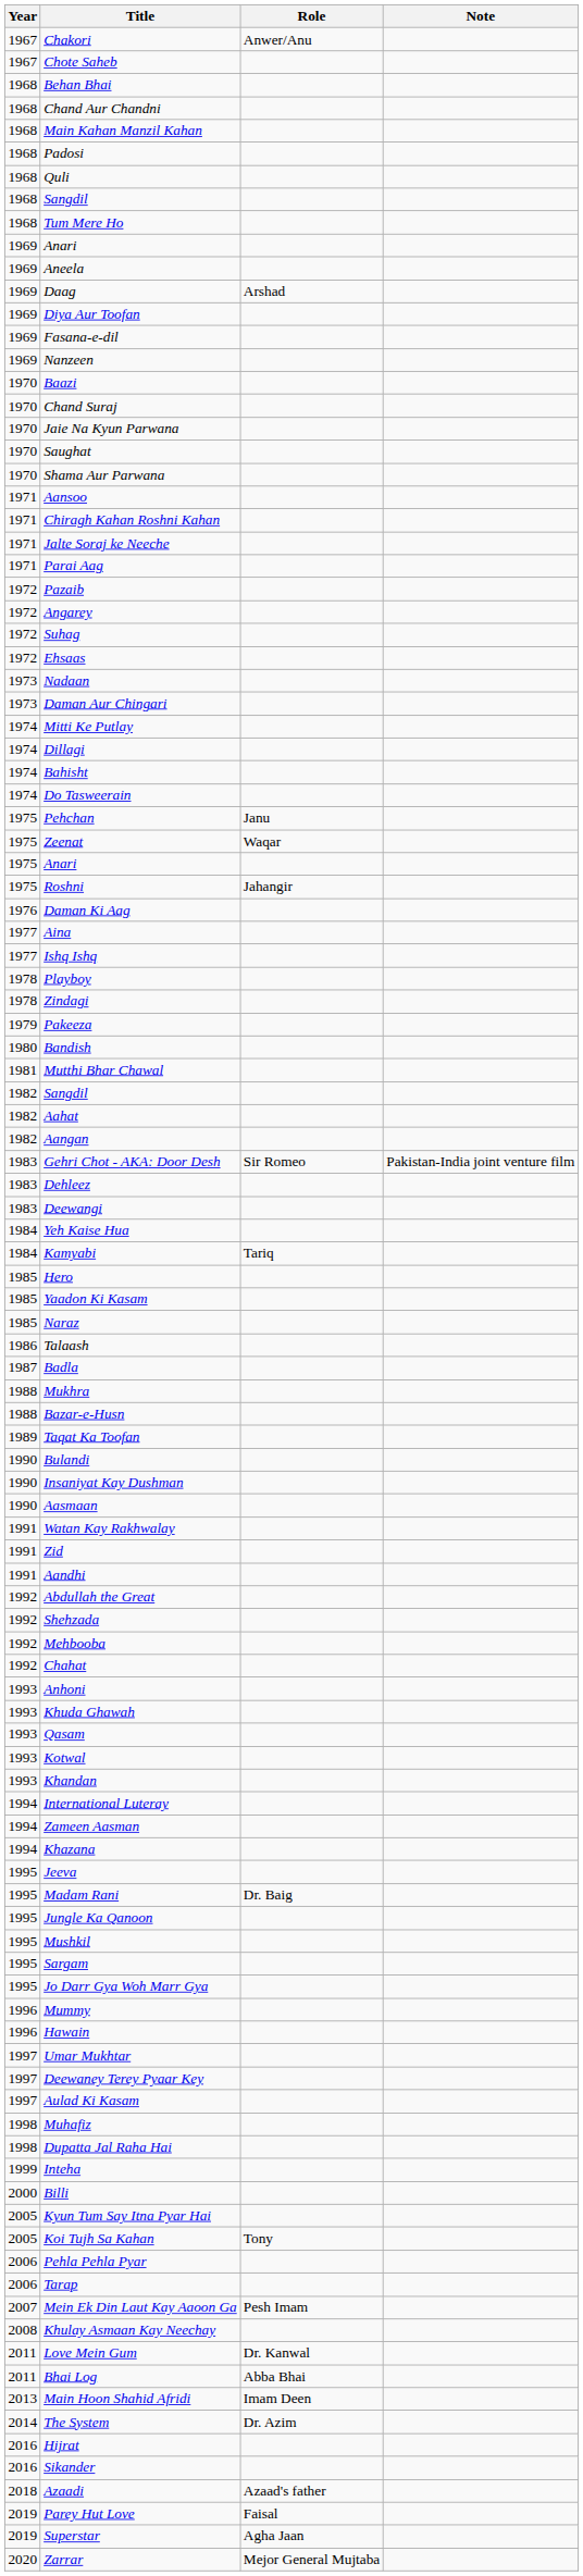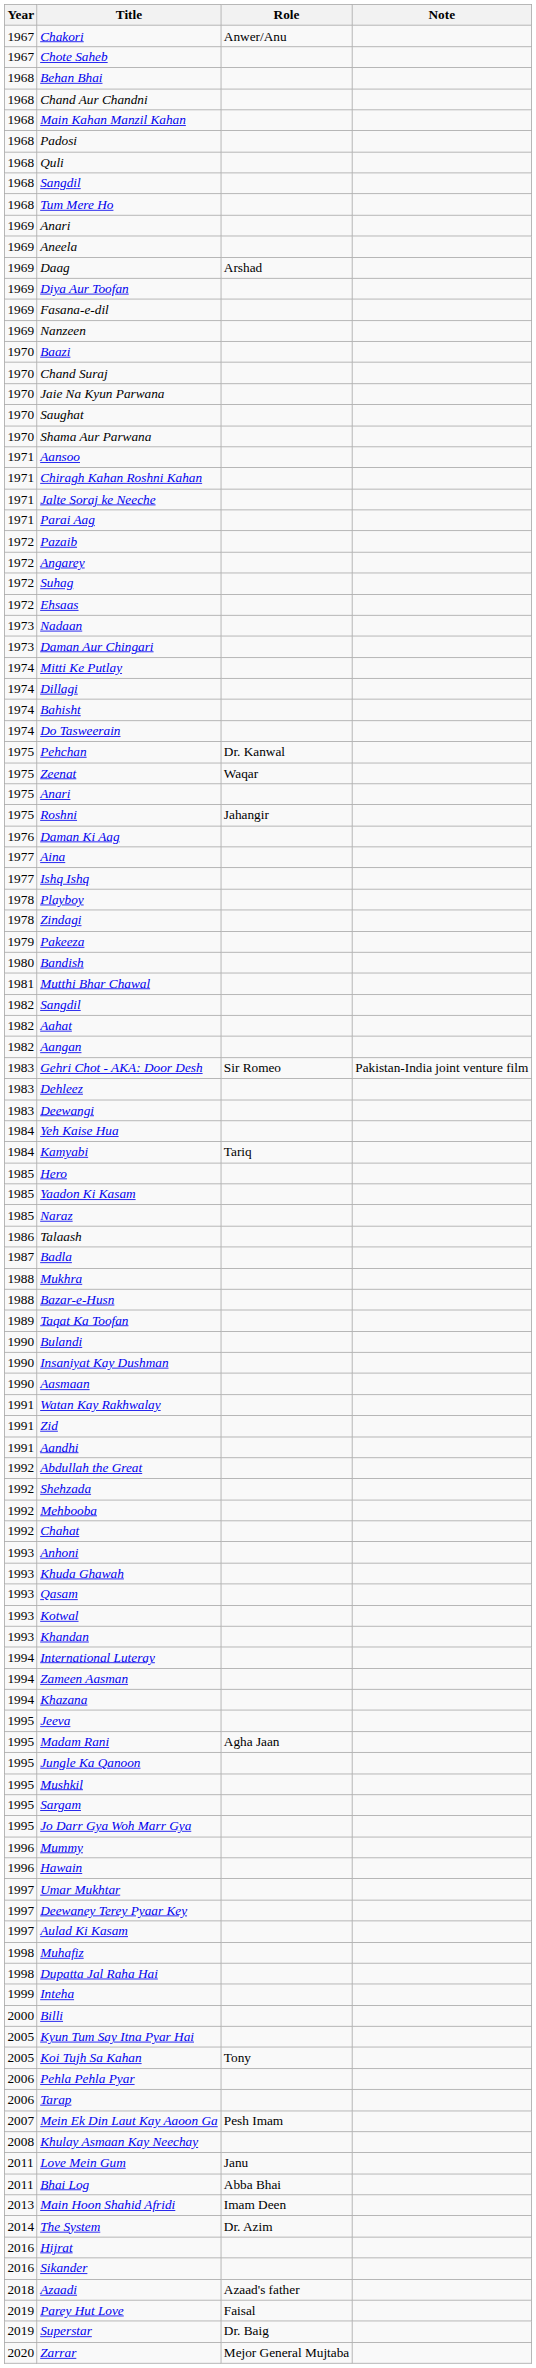 <table class="wikitable">
 <tr>
 <th>Year</th>
 <th>Title</th>
 <th>Role</th>
 <th>Note</th>
 </tr>
 <tr>
 <td>1967</td>
 <td><em><a href='#'>Chakori</a></em></td>
 <td>Anwer/Anu</td>
 <td></td>
 </tr>
 <tr>
 <td>1967</td>
 <td><em><a href='#'>Chote Saheb</a></em></td>
 <td></td>
 <td></td>
 </tr>
 <tr>
 <td>1968</td>
 <td><em><a href='#'>Behan Bhai</a></em></td>
 <td></td>
 <td></td>
 </tr>
 <tr>
 <td>1968</td>
 <td><em>Chand Aur Chandni</em></td>
 <td></td>
 <td></td>
 </tr>
 <tr>
 <td>1968</td>
 <td><em><a href='#'>Main Kahan Manzil Kahan</a></em></td>
 <td></td>
 <td></td>
 </tr>
 <tr>
 <td>1968</td>
 <td><em>Padosi</em></td>
 <td></td>
 <td></td>
 </tr>
 <tr>
 <td>1968</td>
 <td><em>Quli</em></td>
 <td></td>
 <td></td>
 </tr>
 <tr>
 <td>1968</td>
 <td><em><a href='#'>Sangdil</a></em></td>
 <td></td>
 <td></td>
 </tr>
 <tr>
 <td>1968</td>
 <td><em><a href='#'>Tum Mere Ho</a></em></td>
 <td></td>
 <td></td>
 </tr>
 <tr>
 <td>1969</td>
 <td><em>Anari</em></td>
 <td></td>
 <td></td>
 </tr>
 <tr>
 <td>1969</td>
 <td><em>Aneela</em></td>
 <td></td>
 <td></td>
 </tr>
 <tr>
 <td>1969</td>
 <td><em>Daag</em></td>
 <td>Arshad</td>
 <td></td>
 </tr>
 <tr>
 <td>1969</td>
 <td><em><a href='#'>Diya Aur Toofan</a></em></td>
 <td></td>
 <td></td>
 </tr>
 <tr>
 <td>1969</td>
 <td><em>Fasana-e-dil</em></td>
 <td></td>
 <td></td>
 </tr>
 <tr>
 <td>1969</td>
 <td><em>Nanzeen</em></td>
 <td></td>
 <td></td>
 </tr>
 <tr>
 <td>1970</td>
 <td><em><a href='#'>Baazi</a></em></td>
 <td></td>
 <td></td>
 </tr>
 <tr>
 <td>1970</td>
 <td><em>Chand Suraj</em></td>
 <td></td>
 <td></td>
 </tr>
 <tr>
 <td>1970</td>
 <td><em>Jaie Na Kyun Parwana</em></td>
 <td></td>
 <td></td>
 </tr>
 <tr>
 <td>1970</td>
 <td><em>Saughat</em></td>
 <td></td>
 <td></td>
 </tr>
 <tr>
 <td>1970</td>
 <td><em>Shama Aur Parwana</em></td>
 <td></td>
 <td></td>
 </tr>
 <tr>
 <td>1971</td>
 <td><em><a href='#'>Aansoo</a></em></td>
 <td></td>
 <td></td>
 </tr>
 <tr>
 <td>1971</td>
 <td><em><a href='#'>Chiragh Kahan Roshni Kahan</a></em></td>
 <td></td>
 <td></td>
 </tr>
 <tr>
 <td>1971</td>
 <td><em><a href='#'>Jalte Soraj ke Neeche</a></em></td>
 <td></td>
 <td></td>
 </tr>
 <tr>
 <td>1971</td>
 <td><em><a href='#'>Parai Aag</a></em></td>
 <td></td>
 <td></td>
 </tr>
 <tr>
 <td>1972</td>
 <td><em><a href='#'>Pazaib</a></em></td>
 <td></td>
 <td></td>
 </tr>
 <tr>
 <td>1972</td>
 <td><em><a href='#'>Angarey</a></em></td>
 <td></td>
 <td></td>
 </tr>
 <tr>
 <td>1972</td>
 <td><em><a href='#'>Suhag</a></em></td>
 <td></td>
 <td></td>
 </tr>
 <tr>
 <td>1972</td>
 <td><em><a href='#'>Ehsaas</a></em></td>
 <td></td>
 <td></td>
 </tr>
 <tr>
 <td>1973</td>
 <td><em><a href='#'>Nadaan</a></em></td>
 <td></td>
 <td></td>
 </tr>
 <tr>
 <td>1973</td>
 <td><em><a href='#'>Daman Aur Chingari</a></em></td>
 <td></td>
 <td></td>
 </tr>
 <tr>
 <td>1974</td>
 <td><em><a href='#'>Mitti Ke Putlay</a></em></td>
 <td></td>
 <td></td>
 </tr>
 <tr>
 <td>1974</td>
 <td><em><a href='#'>Dillagi</a></em></td>
 <td></td>
 <td></td>
 </tr>
 <tr>
 <td>1974</td>
 <td><em><a href='#'>Bahisht</a></em></td>
 <td></td>
 <td></td>
 </tr>
 <tr>
 <td>1974</td>
 <td><em><a href='#'>Do Tasweerain</a></em></td>
 <td></td>
 <td></td>
 </tr>
 <tr>
 <td>1975</td>
 <td><em><a href='#'>Pehchan</a></em></td>
-<td>Janu</td>
+<td>Dr. Kanwal</td>
 <td></td>
 </tr>
 <tr>
 <td>1975</td>
 <td><em><a href='#'>Zeenat</a></em></td>
 <td>Waqar</td>
 <td></td>
 </tr>
 <tr>
 <td>1975</td>
 <td><em><a href='#'>Anari</a></em></td>
 <td></td>
 <td></td>
 </tr>
 <tr>
 <td>1975</td>
 <td><em><a href='#'>Roshni</a></em></td>
 <td>Jahangir</td>
 <td></td>
 </tr>
 <tr>
 <td>1976</td>
 <td><em><a href='#'>Daman Ki Aag</a></em></td>
 <td></td>
 <td></td>
 </tr>
 <tr>
 <td>1977</td>
 <td><em><a href='#'>Aina</a></em></td>
 <td></td>
 <td></td>
 </tr>
 <tr>
 <td>1977</td>
 <td><em><a href='#'>Ishq Ishq</a></em></td>
 <td></td>
 <td></td>
 </tr>
 <tr>
 <td>1978</td>
 <td><em><a href='#'>Playboy</a></em></td>
 <td></td>
 <td></td>
 </tr>
 <tr>
 <td>1978</td>
 <td><em><a href='#'>Zindagi</a></em></td>
 <td></td>
 <td></td>
 </tr>
 <tr>
 <td>1979</td>
 <td><em><a href='#'>Pakeeza</a></em></td>
 <td></td>
 <td></td>
 </tr>
 <tr>
 <td>1980</td>
 <td><em><a href='#'>Bandish</a></em></td>
 <td></td>
 <td></td>
 </tr>
 <tr>
 <td>1981</td>
 <td><em><a href='#'>Mutthi Bhar Chawal</a></em></td>
 <td></td>
 <td></td>
 </tr>
 <tr>
 <td>1982</td>
 <td><em><a href='#'>Sangdil</a></em></td>
 <td></td>
 <td></td>
 </tr>
 <tr>
 <td>1982</td>
 <td><em><a href='#'>Aahat</a></em></td>
 <td></td>
 <td></td>
 </tr>
 <tr>
 <td>1982</td>
 <td><em><a href='#'>Aangan</a></em></td>
 <td></td>
 <td></td>
 </tr>
 <tr>
 <td>1983</td>
 <td><em><a href='#'>Gehri Chot - AKA: Door Desh</a></em></td>
 <td>Sir Romeo</td>
 <td>Pakistan-India joint venture film</td>
 </tr>
 <tr>
 <td>1983</td>
 <td><em><a href='#'>Dehleez</a></em></td>
 <td></td>
 <td></td>
 </tr>
 <tr>
 <td>1983</td>
 <td><em><a href='#'>Deewangi</a></em></td>
 <td></td>
 <td></td>
 </tr>
 <tr>
 <td>1984</td>
 <td><em><a href='#'>Yeh Kaise Hua</a></em></td>
 <td></td>
 <td></td>
 </tr>
 <tr>
 <td>1984</td>
 <td><em><a href='#'>Kamyabi</a></em></td>
 <td>Tariq</td>
 <td></td>
 </tr>
 <tr>
 <td>1985</td>
 <td><em><a href='#'>Hero</a></em></td>
 <td></td>
 <td></td>
 </tr>
 <tr>
 <td>1985</td>
 <td><em><a href='#'>Yaadon Ki Kasam</a></em></td>
 <td></td>
 <td></td>
 </tr>
 <tr>
 <td>1985</td>
 <td><em><a href='#'>Naraz</a></em></td>
 <td></td>
 <td></td>
 </tr>
 <tr>
 <td>1986</td>
 <td><em>Talaash</em></td>
 <td></td>
 <td></td>
 </tr>
 <tr>
 <td>1987</td>
 <td><em><a href='#'>Badla</a></em></td>
 <td></td>
 <td></td>
 </tr>
 <tr>
 <td>1988</td>
 <td><em><a href='#'>Mukhra</a></em></td>
 <td></td>
 <td></td>
 </tr>
 <tr>
 <td>1988</td>
 <td><em><a href='#'>Bazar-e-Husn</a></em></td>
 <td></td>
 <td></td>
 </tr>
 <tr>
 <td>1989</td>
 <td><em><a href='#'>Taqat Ka Toofan</a></em></td>
 <td></td>
 <td></td>
 </tr>
 <tr>
 <td>1990</td>
 <td><em><a href='#'>Bulandi</a></em></td>
 <td></td>
 <td></td>
 </tr>
 <tr>
 <td>1990</td>
 <td><em><a href='#'>Insaniyat Kay Dushman</a></em></td>
 <td></td>
 <td></td>
 </tr>
 <tr>
 <td>1990</td>
 <td><em><a href='#'>Aasmaan</a></em></td>
 <td></td>
 <td></td>
 </tr>
 <tr>
 <td>1991</td>
 <td><em><a href='#'>Watan Kay Rakhwalay</a></em></td>
 <td></td>
 <td></td>
 </tr>
 <tr>
 <td>1991</td>
 <td><em><a href='#'>Zid</a></em></td>
 <td></td>
 <td></td>
 </tr>
 <tr>
 <td>1991</td>
 <td><em><a href='#'>Aandhi</a></em></td>
 <td></td>
 <td></td>
 </tr>
 <tr>
 <td>1992</td>
 <td><em><a href='#'>Abdullah the Great</a></em></td>
 <td></td>
 <td></td>
 </tr>
 <tr>
 <td>1992</td>
 <td><em><a href='#'>Shehzada</a></em></td>
 <td></td>
 <td></td>
 </tr>
 <tr>
 <td>1992</td>
 <td><em><a href='#'>Mehbooba</a></em></td>
 <td></td>
 <td></td>
 </tr>
 <tr>
 <td>1992</td>
 <td><em><a href='#'>Chahat</a></em></td>
 <td></td>
 <td></td>
 </tr>
 <tr>
 <td>1993</td>
 <td><em><a href='#'>Anhoni</a></em></td>
 <td></td>
 <td></td>
 </tr>
 <tr>
 <td>1993</td>
 <td><em><a href='#'>Khuda Ghawah</a></em></td>
 <td></td>
 <td></td>
 </tr>
 <tr>
 <td>1993</td>
 <td><em><a href='#'>Qasam</a></em></td>
 <td></td>
 <td></td>
 </tr>
 <tr>
 <td>1993</td>
 <td><em><a href='#'>Kotwal</a></em></td>
 <td></td>
 <td></td>
 </tr>
 <tr>
 <td>1993</td>
 <td><em><a href='#'>Khandan</a></em></td>
 <td></td>
 <td></td>
 </tr>
 <tr>
 <td>1994</td>
 <td><em><a href='#'>International Luteray</a></em></td>
 <td></td>
 <td></td>
 </tr>
 <tr>
 <td>1994</td>
 <td><em><a href='#'>Zameen Aasman</a></em></td>
 <td></td>
 <td></td>
 </tr>
 <tr>
 <td>1994</td>
 <td><em><a href='#'>Khazana</a></em></td>
 <td></td>
 <td></td>
 </tr>
 <tr>
 <td>1995</td>
 <td><em><a href='#'>Jeeva</a></em></td>
 <td></td>
 <td></td>
 </tr>
 <tr>
 <td>1995</td>
 <td><em><a href='#'>Madam Rani</a></em></td>
-<td>Dr. Baig</td>
+<td>Agha Jaan</td>
 <td></td>
 </tr>
 <tr>
 <td>1995</td>
 <td><em><a href='#'>Jungle Ka Qanoon</a></em></td>
 <td></td>
 <td></td>
 </tr>
 <tr>
 <td>1995</td>
 <td><em><a href='#'>Mushkil</a></em></td>
 <td></td>
 <td></td>
 </tr>
 <tr>
 <td>1995</td>
 <td><em><a href='#'>Sargam</a></em></td>
 <td></td>
 <td></td>
 </tr>
 <tr>
 <td>1995</td>
 <td><em><a href='#'>Jo Darr Gya Woh Marr Gya</a></em></td>
 <td></td>
 <td></td>
 </tr>
 <tr>
 <td>1996</td>
 <td><em><a href='#'>Mummy</a></em></td>
 <td></td>
 <td></td>
 </tr>
 <tr>
 <td>1996</td>
 <td><em><a href='#'>Hawain</a></em></td>
 <td></td>
 <td></td>
 </tr>
 <tr>
 <td>1997</td>
 <td><em><a href='#'>Umar Mukhtar</a></em></td>
 <td></td>
 <td></td>
 </tr>
 <tr>
 <td>1997</td>
 <td><em><a href='#'>Deewaney Terey Pyaar Key</a></em></td>
 <td></td>
 <td></td>
 </tr>
 <tr>
 <td>1997</td>
 <td><em><a href='#'>Aulad Ki Kasam</a></em></td>
 <td></td>
 <td></td>
 </tr>
 <tr>
 <td>1998</td>
 <td><em><a href='#'>Muhafiz</a></em></td>
 <td></td>
 <td></td>
 </tr>
 <tr>
 <td>1998</td>
 <td><em><a href='#'>Dupatta Jal Raha Hai</a></em></td>
 <td></td>
 <td></td>
 </tr>
 <tr>
 <td>1999</td>
 <td><em><a href='#'>Inteha</a></em></td>
 <td></td>
 <td></td>
 </tr>
 <tr>
 <td>2000</td>
 <td><em><a href='#'>Billi</a></em></td>
 <td></td>
 <td></td>
 </tr>
 <tr>
 <td>2005</td>
 <td><em><a href='#'>Kyun Tum Say Itna Pyar Hai</a></em></td>
 <td></td>
 <td></td>
 </tr>
 <tr>
 <td>2005</td>
 <td><em><a href='#'>Koi Tujh Sa Kahan</a></em></td>
 <td>Tony</td>
 <td></td>
 </tr>
 <tr>
 <td>2006</td>
 <td><em><a href='#'>Pehla Pehla Pyar</a></em></td>
 <td></td>
 <td></td>
 </tr>
 <tr>
 <td>2006</td>
 <td><em><a href='#'>Tarap</a></em></td>
 <td></td>
 <td></td>
 </tr>
 <tr>
 <td>2007</td>
 <td><em><a href='#'>Mein Ek Din Laut Kay Aaoon Ga</a></em></td>
 <td>Pesh Imam</td>
 <td></td>
 </tr>
 <tr>
 <td>2008</td>
 <td><em><a href='#'>Khulay Asmaan Kay Neechay</a></em></td>
 <td></td>
 <td></td>
 </tr>
 <tr>
 <td>2011</td>
 <td><em><a href='#'>Love Mein Gum</a></em></td>
-<td>Dr. Kanwal</td>
+<td>Janu</td>
 <td></td>
 </tr>
 <tr>
 <td>2011</td>
 <td><em><a href='#'>Bhai Log</a></em></td>
 <td>Abba Bhai</td>
 <td></td>
 </tr>
 <tr>
 <td>2013</td>
 <td><em><a href='#'>Main Hoon Shahid Afridi</a></em></td>
 <td>Imam Deen</td>
 <td></td>
 </tr>
 <tr>
 <td>2014</td>
 <td><em><a href='#'>The System</a></em></td>
 <td>Dr. Azim</td>
 <td></td>
 </tr>
 <tr>
 <td>2016</td>
 <td><em><a href='#'>Hijrat</a></em></td>
 <td></td>
 <td></td>
 </tr>
 <tr>
 <td>2016</td>
 <td><em><a href='#'>Sikander</a></em></td>
 <td></td>
 <td></td>
 </tr>
 <tr>
 <td>2018</td>
 <td><em><a href='#'>Azaadi</a></em></td>
 <td>Azaad's father</td>
 <td></td>
 </tr>
 <tr>
 <td>2019</td>
 <td><em><a href='#'>Parey Hut Love</a></em></td>
 <td>Faisal</td>
 <td></td>
 </tr>
 <tr>
 <td>2019</td>
 <td><em><a href='#'>Superstar</a></em></td>
-<td>Agha Jaan</td>
+<td>Dr. Baig</td>
 <td></td>
 </tr>
 <tr>
 <td>2020</td>
 <td><em><a href='#'>Zarrar</a></em></td>
 <td>Mejor General Mujtaba</td>
 <td></td>
 </tr>
 </table>
